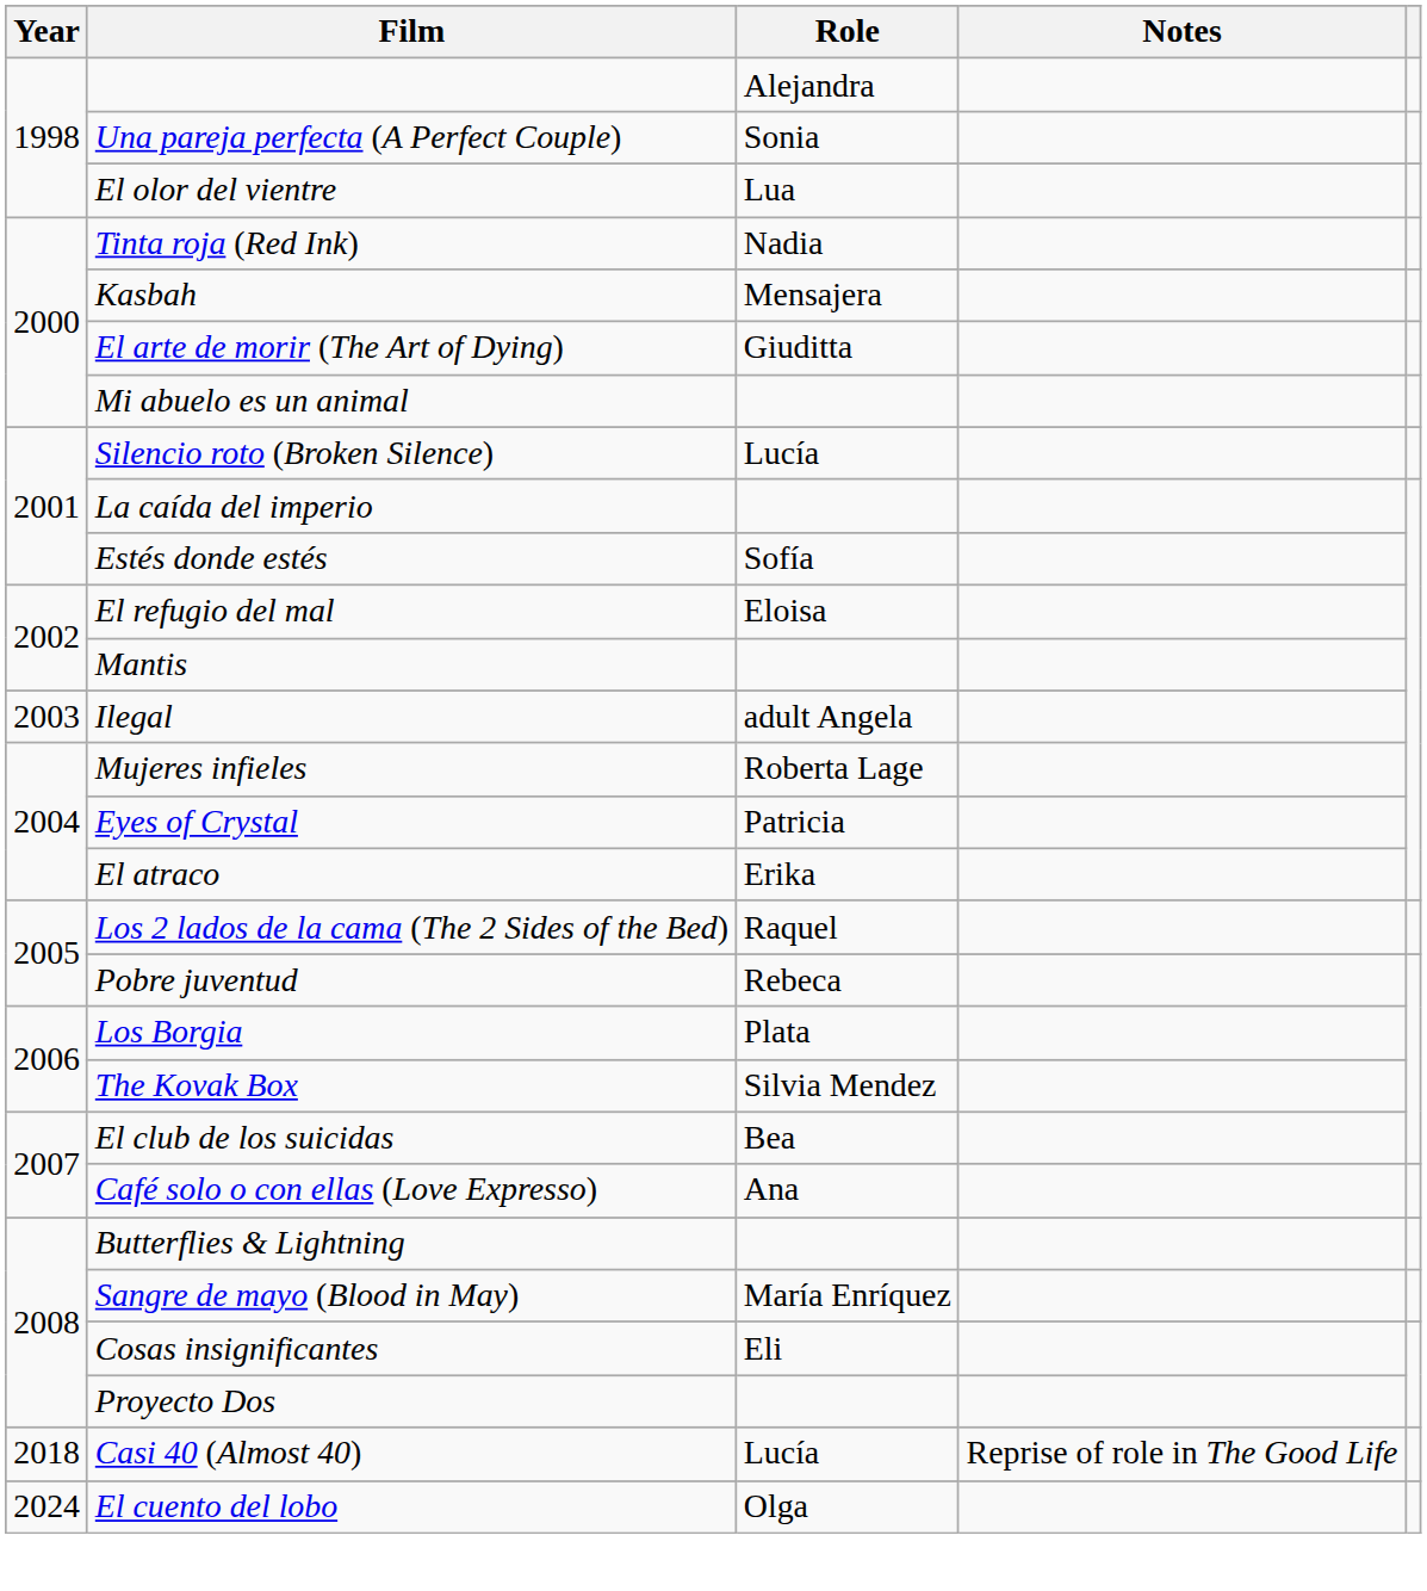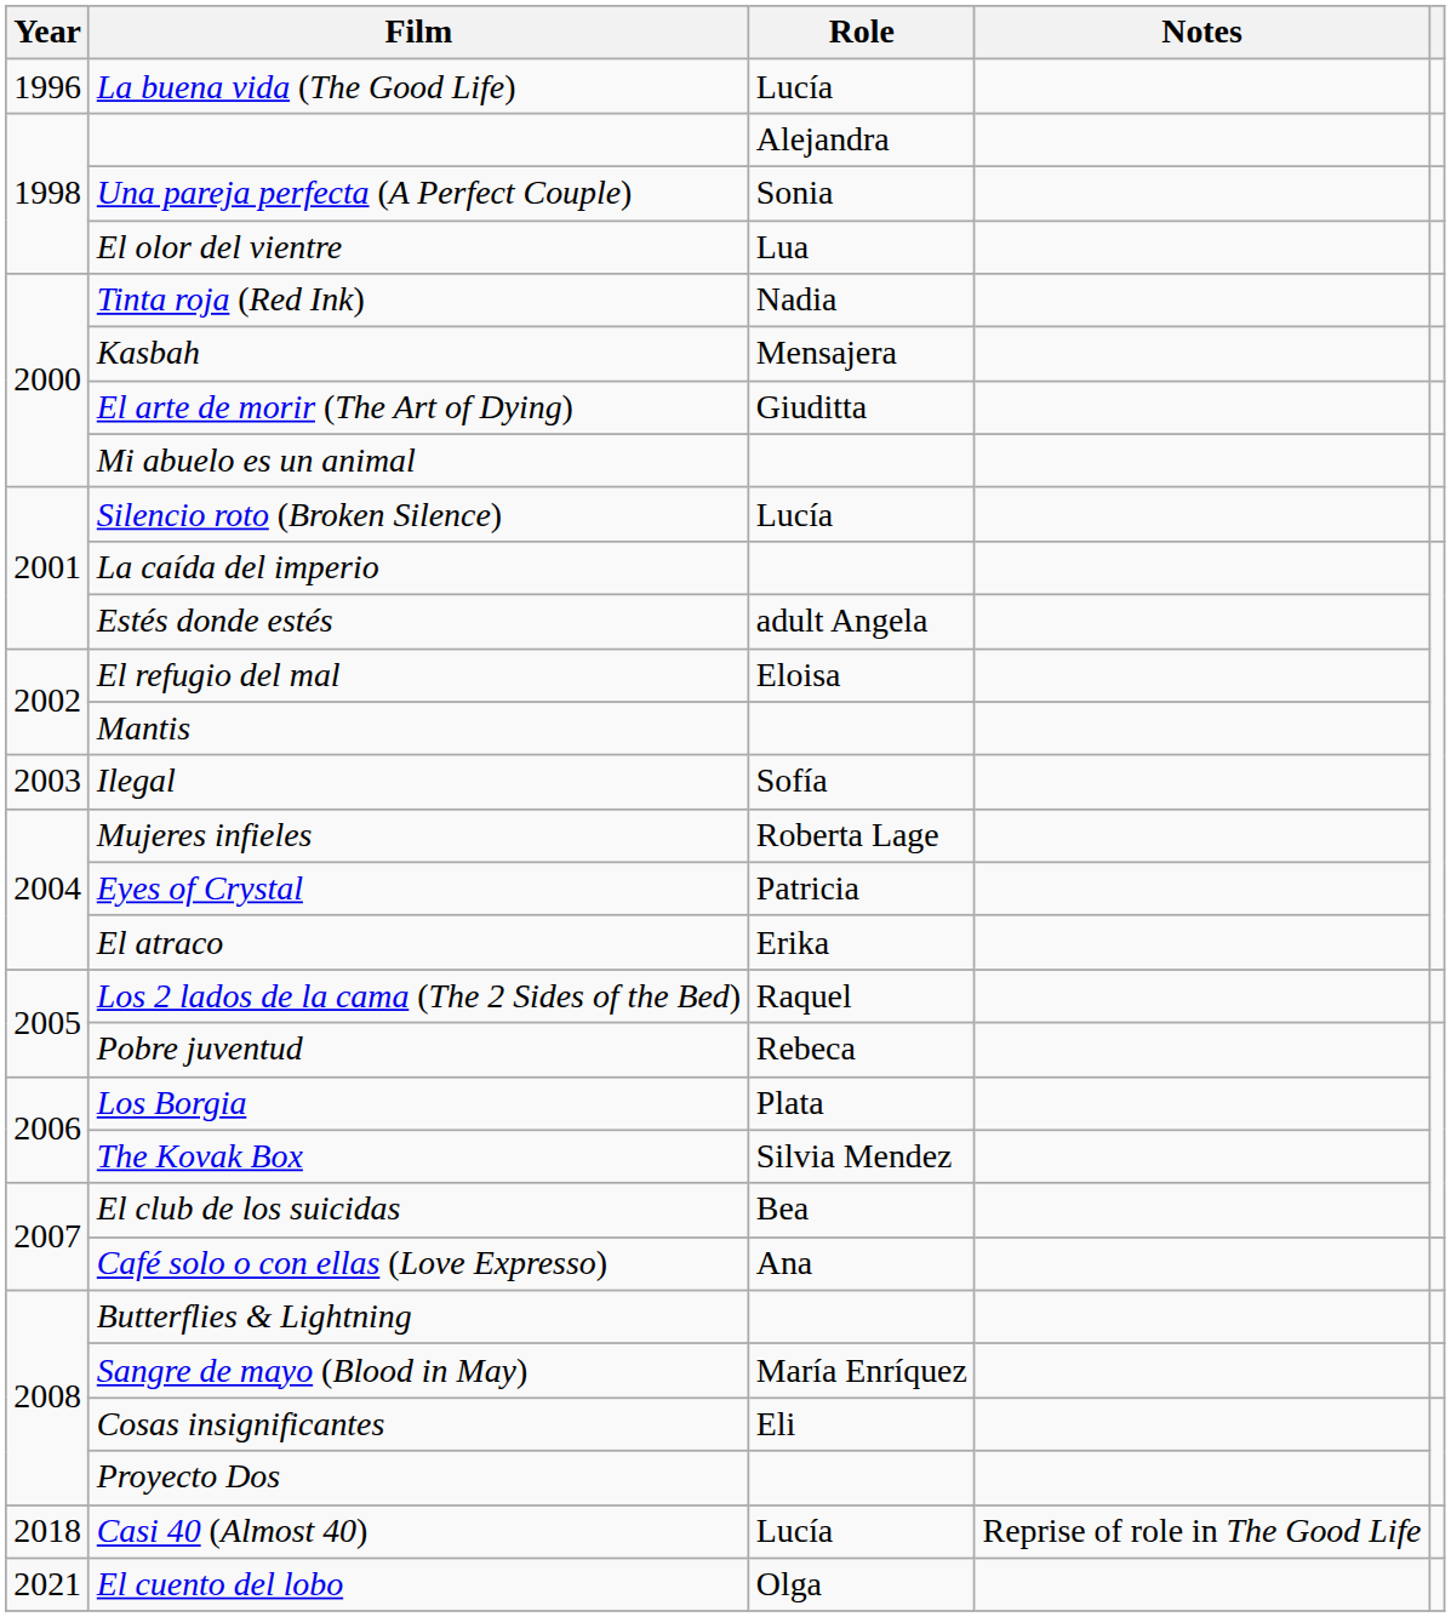 <table class="wikitable">
 <tr>
 <th>Year</th>
 <th>Film</th>
 <th>Role</th>
 <th>Notes</th>
 <th></th>
+</tr>
+<tr>
+<td>1996</td>
+<td><em><a href='#'>La buena vida</a></em> (<em>The Good Life</em>)</td>
+<td>Lucía</td>
+<td></td>
+<td align = "center"></td>
 </tr>
 <tr>
 <td rowspan=3>1998</td>
 <td><em></em></td>
 <td>Alejandra</td>
 <td></td>
 </tr>
 <tr>
 <td><em><a href='#'>Una pareja perfecta</a></em> (<em>A Perfect Couple</em>)</td>
 <td>Sonia</td>
 <td></td>
 <td></td>
 </tr>
 <tr>
 <td><em>El olor del vientre</em></td>
 <td>Lua</td>
 <td></td>
 </tr>
 <tr>
 <td rowspan=4>2000</td>
 <td><em><a href='#'>Tinta roja</a></em> (<em>Red Ink</em>)</td>
 <td>Nadia</td>
 <td></td>
 <td align = "center"></td>
 </tr>
 <tr>
 <td><em>Kasbah</em></td>
 <td>Mensajera</td>
 <td></td>
 </tr>
 <tr>
 <td><em><a href='#'>El arte de morir</a></em> (<em>The Art of Dying</em>)</td>
 <td>Giuditta</td>
 <td></td>
 <td align = "center"></td>
 </tr>
 <tr>
 <td><em>Mi abuelo es un animal</em></td>
 <td></td>
 <td></td>
 </tr>
 <tr>
 <td rowspan=3>2001</td>
 <td><em><a href='#'>Silencio roto</a></em> (<em>Broken Silence</em>)</td>
 <td>Lucía</td>
 <td></td>
 <td align = "center"></td>
 </tr>
 <tr>
 <td><em>La caída del imperio</em></td>
 <td></td>
 <td></td>
 </tr>
 <tr>
 <td><em>Estés donde estés</em></td>
-<td>Sofía</td>
+<td>adult Angela</td>
 <td></td>
 </tr>
 <tr>
 <td rowspan=2>2002</td>
 <td><em>El refugio del mal</em></td>
 <td>Eloisa</td>
 <td></td>
 </tr>
 <tr>
 <td><em>Mantis</em></td>
 <td></td>
 <td></td>
 </tr>
 <tr>
 <td>2003</td>
 <td><em>Ilegal</em></td>
-<td>adult Angela</td>
+<td>Sofía</td>
 <td></td>
 </tr>
 <tr>
 <td rowspan=3>2004</td>
 <td><em>Mujeres infieles</em></td>
 <td>Roberta Lage</td>
 <td></td>
 </tr>
 <tr>
 <td><em><a href='#'>Eyes of Crystal</a></em></td>
 <td>Patricia</td>
 <td></td>
 </tr>
 <tr>
 <td><em>El atraco</em></td>
 <td>Erika</td>
 <td></td>
 </tr>
 <tr>
 <td rowspan=2>2005</td>
 <td><em><a href='#'>Los 2 lados de la cama</a></em> (<em>The 2 Sides of the Bed</em>)</td>
 <td>Raquel</td>
 <td></td>
 <td align = "center"></td>
 </tr>
 <tr>
 <td><em>Pobre juventud</em></td>
 <td>Rebeca</td>
 <td></td>
 </tr>
 <tr>
 <td rowspan=2>2006</td>
 <td><em><a href='#'>Los Borgia</a></em></td>
 <td>Plata</td>
 <td></td>
 </tr>
 <tr>
 <td><em><a href='#'>The Kovak Box</a></em></td>
 <td>Silvia Mendez</td>
 <td></td>
 </tr>
 <tr>
 <td rowspan=2>2007</td>
 <td><em>El club de los suicidas</em></td>
 <td>Bea</td>
 <td></td>
 </tr>
 <tr>
 <td><em><a href='#'>Café solo o con ellas</a></em> (<em>Love Expresso</em>)</td>
 <td>Ana</td>
 <td></td>
 <td align = "center"></td>
 </tr>
 <tr>
 <td rowspan=4>2008</td>
 <td><em>Butterflies & Lightning</em></td>
 <td></td>
 <td></td>
 </tr>
 <tr>
 <td><em><a href='#'>Sangre de mayo</a></em> (<em>Blood in May</em>)</td>
 <td>María Enríquez</td>
 <td></td>
 <td align = "center"></td>
 </tr>
 <tr>
 <td><em>Cosas insignificantes</em></td>
 <td>Eli</td>
 <td></td>
 </tr>
 <tr>
 <td><em>Proyecto Dos</em></td>
 <td></td>
 <td></td>
 </tr>
 <tr>
 <td>2018</td>
 <td><em><a href='#'>Casi 40</a></em> (<em>Almost 40</em>)</td>
 <td>Lucía</td>
 <td>Reprise of role in <em>The Good Life</em></td>
 <td align = "center"></td>
 </tr>
 <tr>
-<td>2024</td>
+<td>2021</td>
 <td><em><a href='#'>El cuento del lobo</a></em></td>
 <td>Olga</td>
 <td></td>
 <td></td>
 </tr>
 </table>
